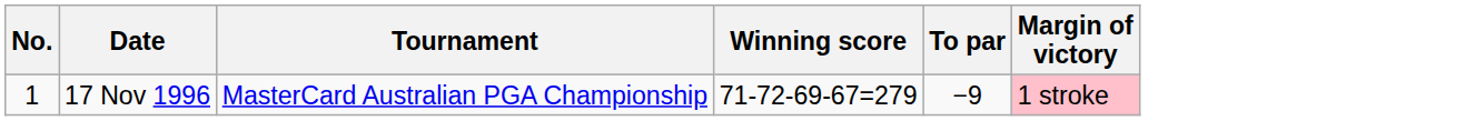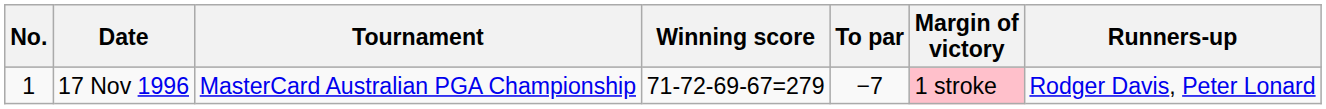 <table class="wikitable" style="font-size:95%;">
 <tr>
 <th>No.</th>
 <th>Date</th>
 <th>Tournament</th>
 <th>Winning score</th>
 <th>To par</th>
 <th>Margin of<br>victory</th>
+<th>Runners-up</th>
 </tr>
 <tr>
 <td align=center>1</td>
 <td align=right>17 Nov <a href='#'>1996</a></td>
 <td><a href='#'>MasterCard Australian PGA Championship</a></td>
 <td>71-72-69-67=279</td>
-<td align=center>−9</td>
+<td align=center>−7</td>
 <td style="background: pink;">1 stroke</td>
+<td> <a href='#'>Rodger Davis</a>,  <a href='#'>Peter Lonard</a></td>
 </tr>
 </table>
